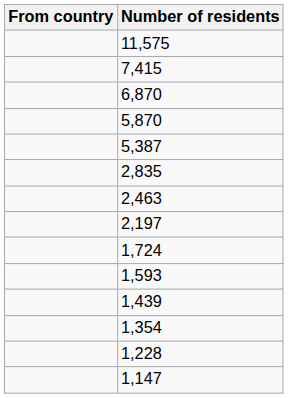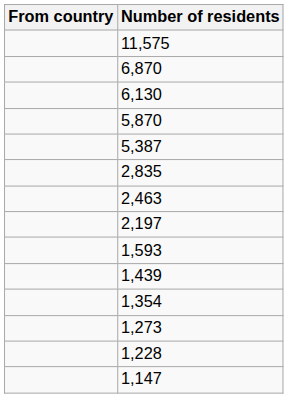 <table class="wikitable">
 <tr>
 <th>From country</th>
 <th>Number of residents</th>
 </tr>
 <tr>
 <td></td>
 <td>11,575</td>
 </tr>
 <tr>
 <td></td>
-<td>7,415</td>
+<td>6,870</td>
 </tr>
 <tr>
 <td></td>
-<td>6,870</td>
+<td>6,130</td>
 </tr>
 <tr>
 <td></td>
 <td>5,870</td>
 </tr>
 <tr>
 <td></td>
 <td>5,387</td>
 </tr>
 <tr>
 <td></td>
 <td>2,835</td>
 </tr>
 <tr>
 <td></td>
 <td>2,463</td>
 </tr>
 <tr>
 <td></td>
 <td>2,197</td>
 </tr>
 <tr>
 <td></td>
-<td>1,724</td>
-</tr>
-<tr>
-<td></td>
 <td>1,593</td>
 </tr>
 <tr>
 <td></td>
 <td>1,439</td>
 </tr>
 <tr>
 <td></td>
 <td>1,354</td>
 </tr>
 <tr>
 <td></td>
+<td>1,273</td>
+</tr>
+<tr>
+<td></td>
 <td>1,228</td>
 </tr>
 <tr>
 <td></td>
 <td>1,147</td>
 </tr>
 </table>
